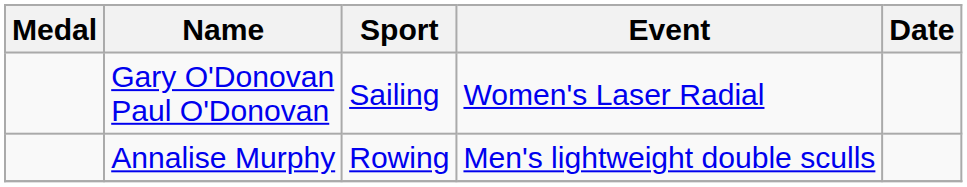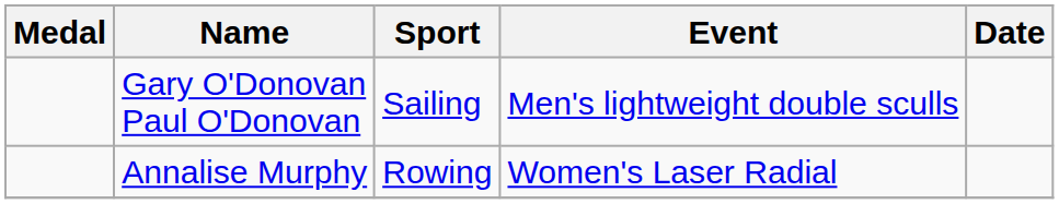 <table class="wikitable sortable" style="font-size:95%">
 <tr>
 <th>Medal</th>
 <th>Name</th>
 <th>Sport</th>
 <th>Event</th>
 <th>Date</th>
 </tr>
 <tr>
 <td></td>
 <td><a href='#'>Gary O'Donovan</a><br><a href='#'>Paul O'Donovan</a></td>
 <td><a href='#'>Sailing</a></td>
-<td><a href='#'>Women's Laser Radial</a></td>
+<td><a href='#'>Men's lightweight double sculls</a></td>
 <td></td>
 </tr>
 <tr>
 <td></td>
 <td><a href='#'>Annalise Murphy</a></td>
 <td><a href='#'>Rowing</a></td>
-<td><a href='#'>Men's lightweight double sculls</a></td>
+<td><a href='#'>Women's Laser Radial</a></td>
 <td></td>
 </tr>
 <tr>
 </tr>
 </table>
